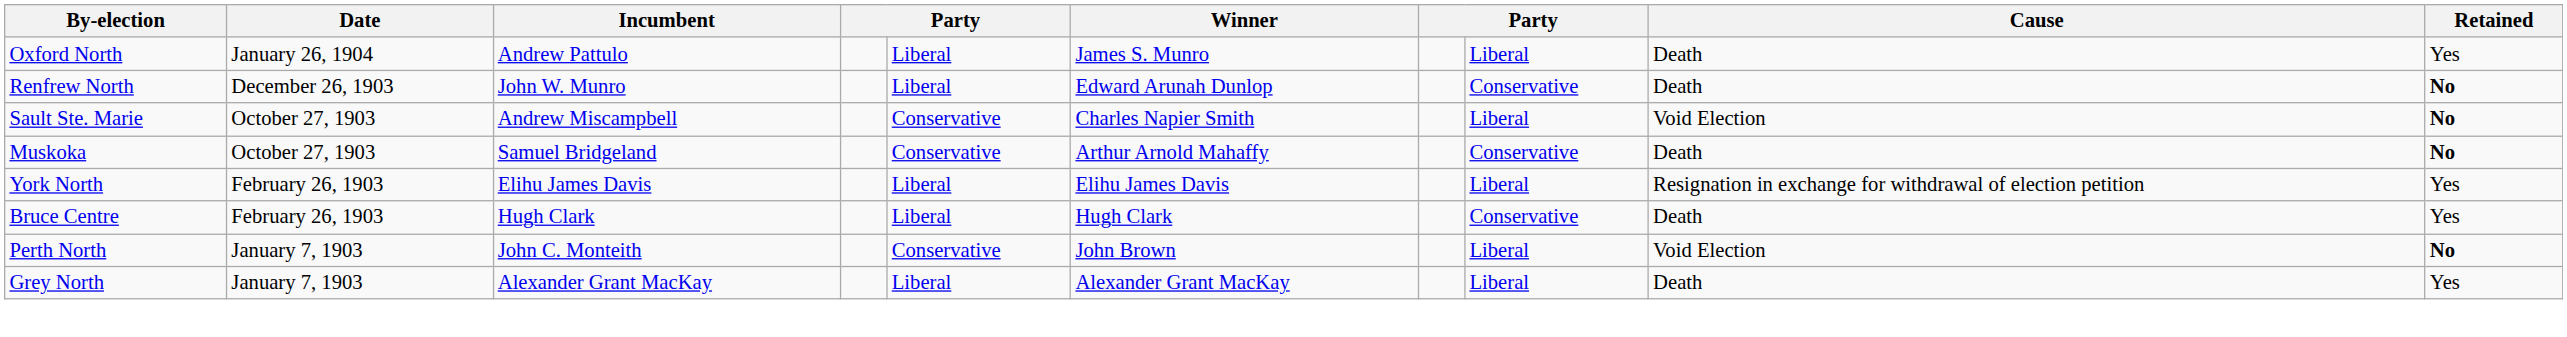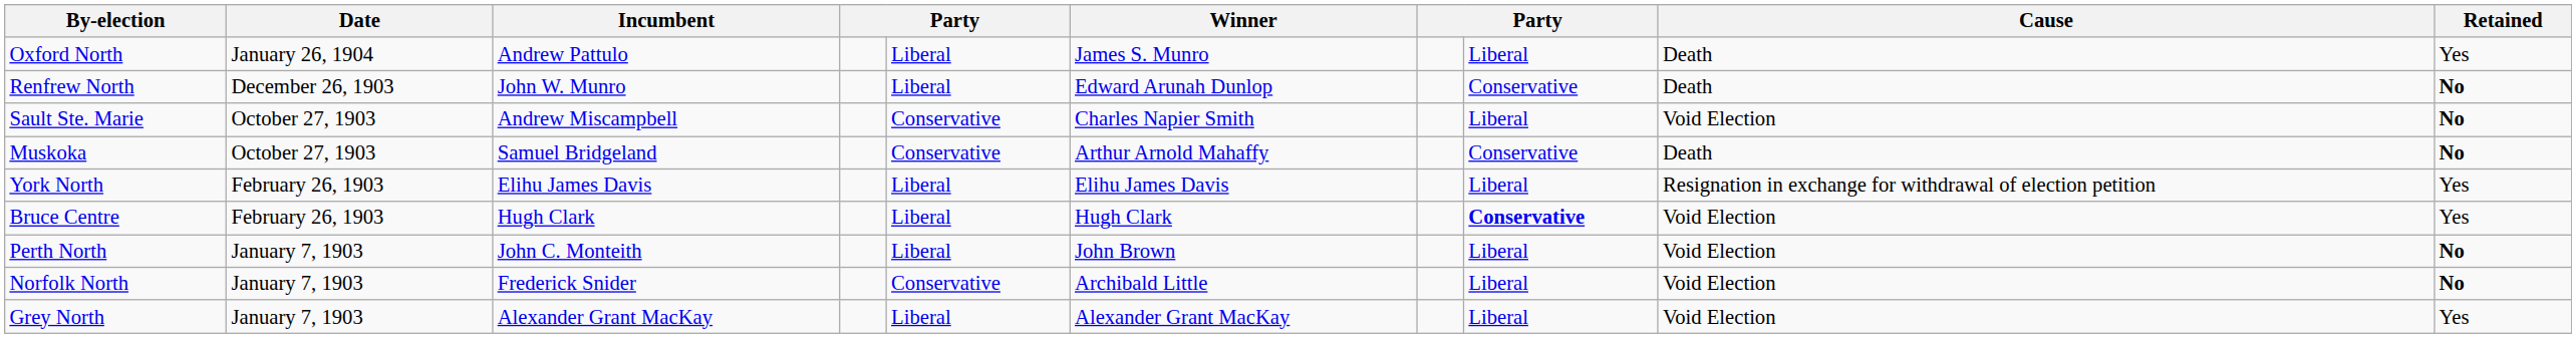 <table class=wikitable style="width:100%">
 <tr>
 <th>By-election</th>
 <th>Date</th>
 <th>Incumbent</th>
 <th colspan=2>Party</th>
 <th>Winner</th>
 <th colspan=2>Party</th>
 <th>Cause</th>
 <th>Retained</th>
 </tr>
 <tr>
 <td><a href='#'>Oxford North</a></td>
 <td>January 26, 1904</td>
 <td><a href='#'>Andrew Pattulo</a></td>
 <td>    </td>
 <td><a href='#'>Liberal</a></td>
 <td><a href='#'>James S. Munro</a></td>
 <td>    </td>
 <td><a href='#'>Liberal</a></td>
 <td>Death</td>
 <td>Yes</td>
 </tr>
 <tr>
 <td><a href='#'>Renfrew North</a></td>
 <td>December 26, 1903</td>
 <td><a href='#'>John W. Munro</a></td>
 <td>    </td>
 <td><a href='#'>Liberal</a></td>
 <td><a href='#'>Edward Arunah Dunlop</a></td>
 <td>   </td>
 <td><a href='#'>Conservative</a></td>
 <td>Death</td>
 <td><strong>No</strong></td>
 </tr>
 <tr>
 <td><a href='#'>Sault Ste. Marie</a></td>
 <td>October 27, 1903</td>
 <td><a href='#'>Andrew Miscampbell</a></td>
 <td>   </td>
 <td><a href='#'>Conservative</a></td>
 <td><a href='#'>Charles Napier Smith</a></td>
 <td>    </td>
 <td><a href='#'>Liberal</a></td>
 <td>Void Election</td>
 <td><strong>No</strong></td>
 </tr>
 <tr>
 <td><a href='#'>Muskoka</a></td>
 <td>October 27, 1903</td>
 <td><a href='#'>Samuel Bridgeland</a></td>
 <td>    </td>
 <td><a href='#'>Conservative</a></td>
 <td><a href='#'>Arthur Arnold Mahaffy</a></td>
 <td>   </td>
 <td><a href='#'>Conservative</a></td>
 <td>Death</td>
 <td><strong>No</strong></td>
 </tr>
 <tr>
 <td><a href='#'>York North</a></td>
 <td>February 26, 1903</td>
 <td><a href='#'>Elihu James Davis</a></td>
 <td>    </td>
 <td><a href='#'>Liberal</a></td>
 <td><a href='#'>Elihu James Davis</a></td>
 <td>    </td>
 <td><a href='#'>Liberal</a></td>
 <td>Resignation in exchange for withdrawal of election petition</td>
 <td>Yes</td>
 </tr>
 <tr>
 <td><a href='#'>Bruce Centre</a></td>
 <td>February 26, 1903</td>
 <td><a href='#'>Hugh Clark</a></td>
 <td>   </td>
 <td><a href='#'>Liberal</a></td>
 <td><a href='#'>Hugh Clark</a></td>
 <td>   </td>
-<td><a href='#'>Conservative</a></td>
-<td>Death</td>
+<td><strong><a href='#'>Conservative</a></strong></td>
+<td>Void Election</td>
 <td>Yes</td>
 </tr>
 <tr>
 <td><a href='#'>Perth North</a></td>
 <td>January 7, 1903</td>
 <td><a href='#'>John C. Monteith</a></td>
 <td>   </td>
+<td><a href='#'>Liberal</a></td>
+<td><a href='#'>John Brown</a></td>
+<td>    </td>
+<td><a href='#'>Liberal</a></td>
+<td>Void Election</td>
+<td><strong>No</strong></td>
+</tr>
+<tr>
+<td><a href='#'>Norfolk North</a></td>
+<td>January 7, 1903</td>
+<td><a href='#'>Frederick Snider</a></td>
+<td>   </td>
 <td><a href='#'>Conservative</a></td>
-<td><a href='#'>John Brown</a></td>
+<td><a href='#'>Archibald Little</a></td>
 <td>    </td>
 <td><a href='#'>Liberal</a></td>
 <td>Void Election</td>
 <td><strong>No</strong></td>
 </tr>
 <tr>
 <td><a href='#'>Grey North</a></td>
 <td>January 7, 1903</td>
 <td><a href='#'>Alexander Grant MacKay</a></td>
 <td>    </td>
 <td><a href='#'>Liberal</a></td>
 <td><a href='#'>Alexander Grant MacKay</a></td>
 <td>    </td>
 <td><a href='#'>Liberal</a></td>
-<td>Death</td>
+<td>Void Election</td>
 <td>Yes</td>
 </tr>
 </table>
